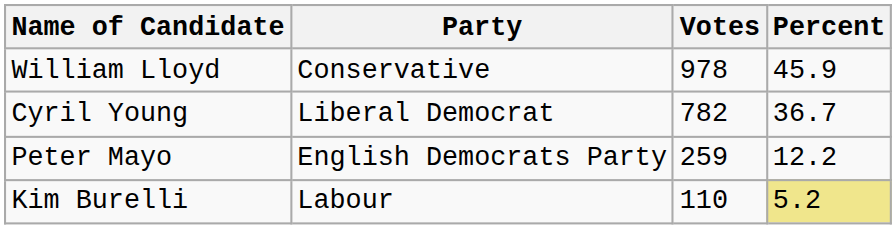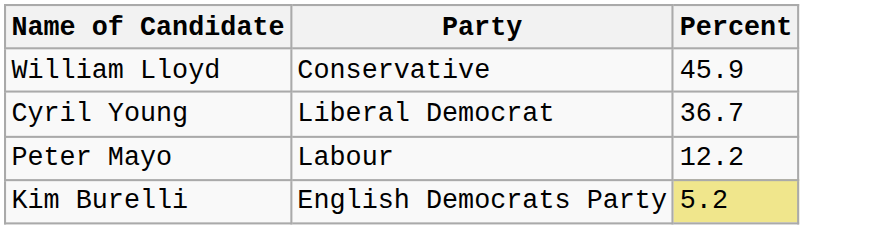 <table class="wikitable">
 <tr>
 <th>Name of Candidate</th>
 <th>Party</th>
-<th>Votes</th>
 <th>Percent</th>
 </tr>
 <tr>
 <td>William Lloyd</td>
 <td>Conservative</td>
-<td>978</td>
 <td>45.9</td>
 </tr>
 <tr>
 <td>Cyril Young</td>
 <td>Liberal Democrat</td>
-<td>782</td>
 <td>36.7</td>
 </tr>
 <tr>
 <td>Peter Mayo</td>
-<td>English Democrats Party</td>
-<td>259</td>
+<td>Labour</td>
 <td>12.2</td>
 </tr>
 <tr>
 <td>Kim Burelli</td>
-<td>Labour</td>
-<td>110</td>
+<td>English Democrats Party</td>
 <td style="background: khaki;">5.2</td>
 </tr>
 </table>
